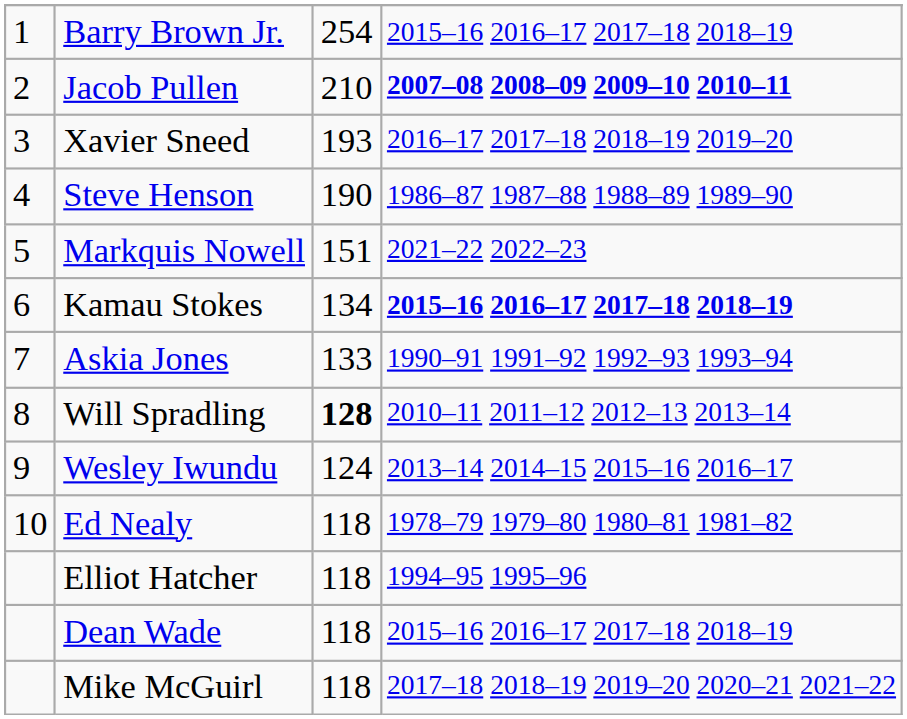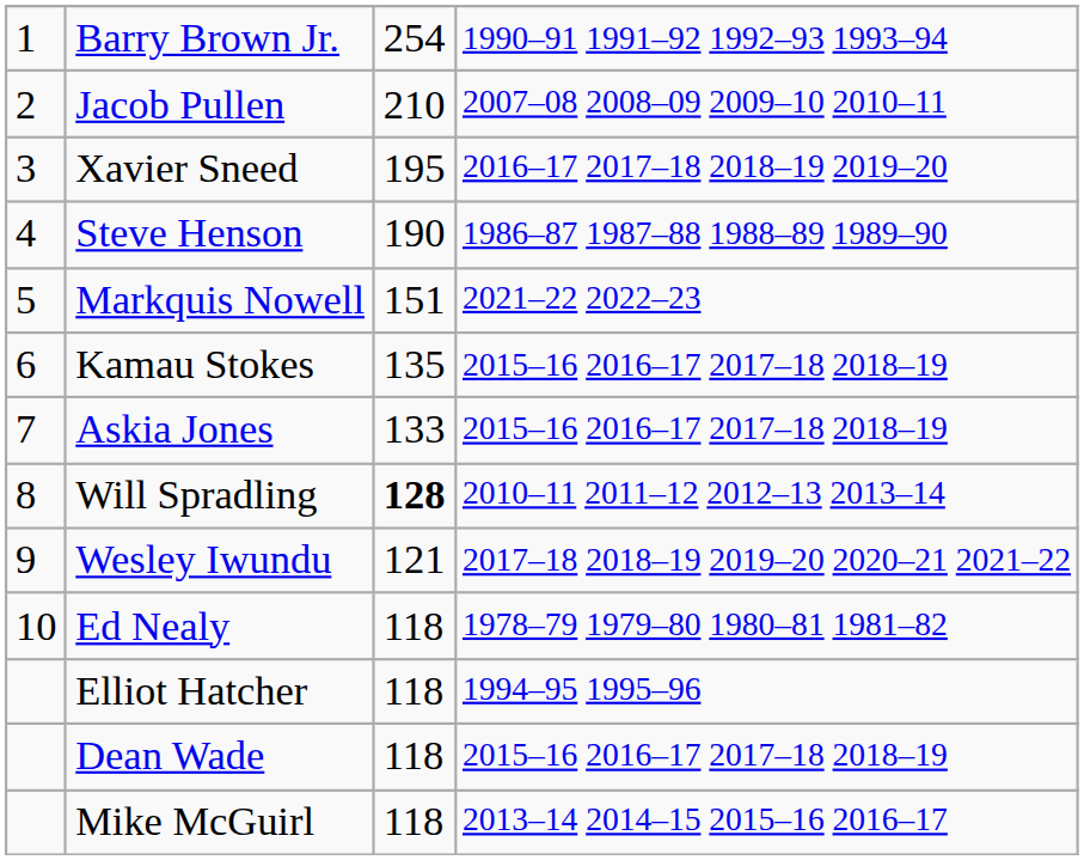 <table class="wikitable">
 <tr>
 </tr>
 <tr>
 <td>1</td>
 <td><a href='#'>Barry Brown Jr.</a></td>
 <td>254</td>
-<td style="font-size:80%;"><a href='#'>2015–16</a> <a href='#'>2016–17</a> <a href='#'>2017–18</a> <a href='#'>2018–19</a></td>
+<td style="font-size:80%;"><a href='#'>1990–91</a> <a href='#'>1991–92</a> <a href='#'>1992–93</a> <a href='#'>1993–94</a></td>
 </tr>
 <tr>
 <td>2</td>
 <td><a href='#'>Jacob Pullen</a></td>
 <td>210</td>
-<td style="font-size:80%;"><strong><a href='#'>2007–08</a> <a href='#'>2008–09</a> <a href='#'>2009–10</a> <a href='#'>2010–11</a></strong></td>
+<td style="font-size:80%;"><a href='#'>2007–08</a> <a href='#'>2008–09</a> <a href='#'>2009–10</a> <a href='#'>2010–11</a></td>
 </tr>
 <tr>
 <td>3</td>
 <td>Xavier Sneed</td>
-<td>193</td>
+<td>195</td>
 <td style="font-size:80%;"><a href='#'>2016–17</a> <a href='#'>2017–18</a> <a href='#'>2018–19</a> <a href='#'>2019–20</a></td>
 </tr>
 <tr>
 <td>4</td>
 <td><a href='#'>Steve Henson</a></td>
 <td>190</td>
 <td style="font-size:80%;"><a href='#'>1986–87</a> <a href='#'>1987–88</a> <a href='#'>1988–89</a> <a href='#'>1989–90</a></td>
 </tr>
 <tr>
 <td>5</td>
 <td><a href='#'>Markquis Nowell</a></td>
 <td>151</td>
 <td style="font-size:80%;"><a href='#'>2021–22</a> <a href='#'>2022–23</a></td>
 </tr>
 <tr>
 <td>6</td>
 <td>Kamau Stokes</td>
-<td>134</td>
-<td style="font-size:80%;"><strong><a href='#'>2015–16</a> <a href='#'>2016–17</a> <a href='#'>2017–18</a> <a href='#'>2018–19</a></strong></td>
+<td>135</td>
+<td style="font-size:80%;"><a href='#'>2015–16</a> <a href='#'>2016–17</a> <a href='#'>2017–18</a> <a href='#'>2018–19</a></td>
 </tr>
 <tr>
 <td>7</td>
 <td><a href='#'>Askia Jones</a></td>
 <td>133</td>
-<td style="font-size:80%;"><a href='#'>1990–91</a> <a href='#'>1991–92</a> <a href='#'>1992–93</a> <a href='#'>1993–94</a></td>
+<td style="font-size:80%;"><a href='#'>2015–16</a> <a href='#'>2016–17</a> <a href='#'>2017–18</a> <a href='#'>2018–19</a></td>
 </tr>
 <tr>
 <td>8</td>
 <td>Will Spradling</td>
 <td><strong>128</strong></td>
 <td style="font-size:80%;"><a href='#'>2010–11</a> <a href='#'>2011–12</a> <a href='#'>2012–13</a> <a href='#'>2013–14</a></td>
 </tr>
 <tr>
 <td>9</td>
 <td><a href='#'>Wesley Iwundu</a></td>
-<td>124</td>
-<td style="font-size:80%;"><a href='#'>2013–14</a> <a href='#'>2014–15</a> <a href='#'>2015–16</a> <a href='#'>2016–17</a></td>
+<td>121</td>
+<td style="font-size:80%;"><a href='#'>2017–18</a> <a href='#'>2018–19</a> <a href='#'>2019–20</a> <a href='#'>2020–21</a> <a href='#'>2021–22</a></td>
 </tr>
 <tr>
 <td>10</td>
 <td><a href='#'>Ed Nealy</a></td>
 <td>118</td>
 <td style="font-size:80%;"><a href='#'>1978–79</a> <a href='#'>1979–80</a> <a href='#'>1980–81</a> <a href='#'>1981–82</a></td>
 </tr>
 <tr>
 <td></td>
 <td>Elliot Hatcher</td>
 <td>118</td>
 <td style="font-size:80%;"><a href='#'>1994–95</a> <a href='#'>1995–96</a></td>
 </tr>
 <tr>
 <td></td>
 <td><a href='#'>Dean Wade</a></td>
 <td>118</td>
 <td style="font-size:80%;"><a href='#'>2015–16</a> <a href='#'>2016–17</a> <a href='#'>2017–18</a> <a href='#'>2018–19</a></td>
 </tr>
 <tr>
 <td></td>
 <td>Mike McGuirl</td>
 <td>118</td>
-<td style="font-size:80%;"><a href='#'>2017–18</a> <a href='#'>2018–19</a> <a href='#'>2019–20</a> <a href='#'>2020–21</a> <a href='#'>2021–22</a></td>
+<td style="font-size:80%;"><a href='#'>2013–14</a> <a href='#'>2014–15</a> <a href='#'>2015–16</a> <a href='#'>2016–17</a></td>
 </tr>
 </table>
